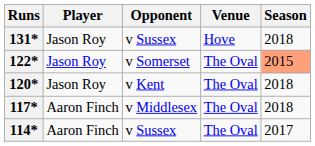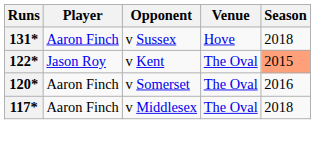 <table class="wikitable">
 <tr>
 <th>Runs</th>
 <th>Player</th>
 <th>Opponent</th>
 <th>Venue</th>
 <th>Season</th>
 </tr>
 <tr>
 <th>131*</th>
-<td> Jason Roy</td>
+<td> <a href='#'>Aaron Finch</a></td>
 <td>v <a href='#'>Sussex</a></td>
 <td><a href='#'>Hove</a></td>
 <td>2018</td>
 </tr>
 <tr>
 <th>122*</th>
 <td> <a href='#'>Jason Roy</a></td>
-<td>v <a href='#'>Somerset</a></td>
+<td>v <a href='#'>Kent</a></td>
 <td><a href='#'>The Oval</a></td>
 <td style="background: lightsalmon;">2015</td>
 </tr>
 <tr>
 <th>120*</th>
-<td> Jason Roy</td>
-<td>v <a href='#'>Kent</a></td>
+<td> Aaron Finch</td>
+<td>v <a href='#'>Somerset</a></td>
 <td><a href='#'>The Oval</a></td>
-<td>2018</td>
+<td>2016</td>
 </tr>
 <tr>
 <th>117*</th>
 <td> Aaron Finch</td>
 <td>v <a href='#'>Middlesex</a></td>
 <td><a href='#'>The Oval</a></td>
 <td>2018</td>
 </tr>
-<tr>
-<th>114*</th>
-<td> Aaron Finch</td>
-<td>v <a href='#'>Sussex</a></td>
-<td><a href='#'>The Oval</a></td>
-<td>2017</td>
-</tr>
 </table>
